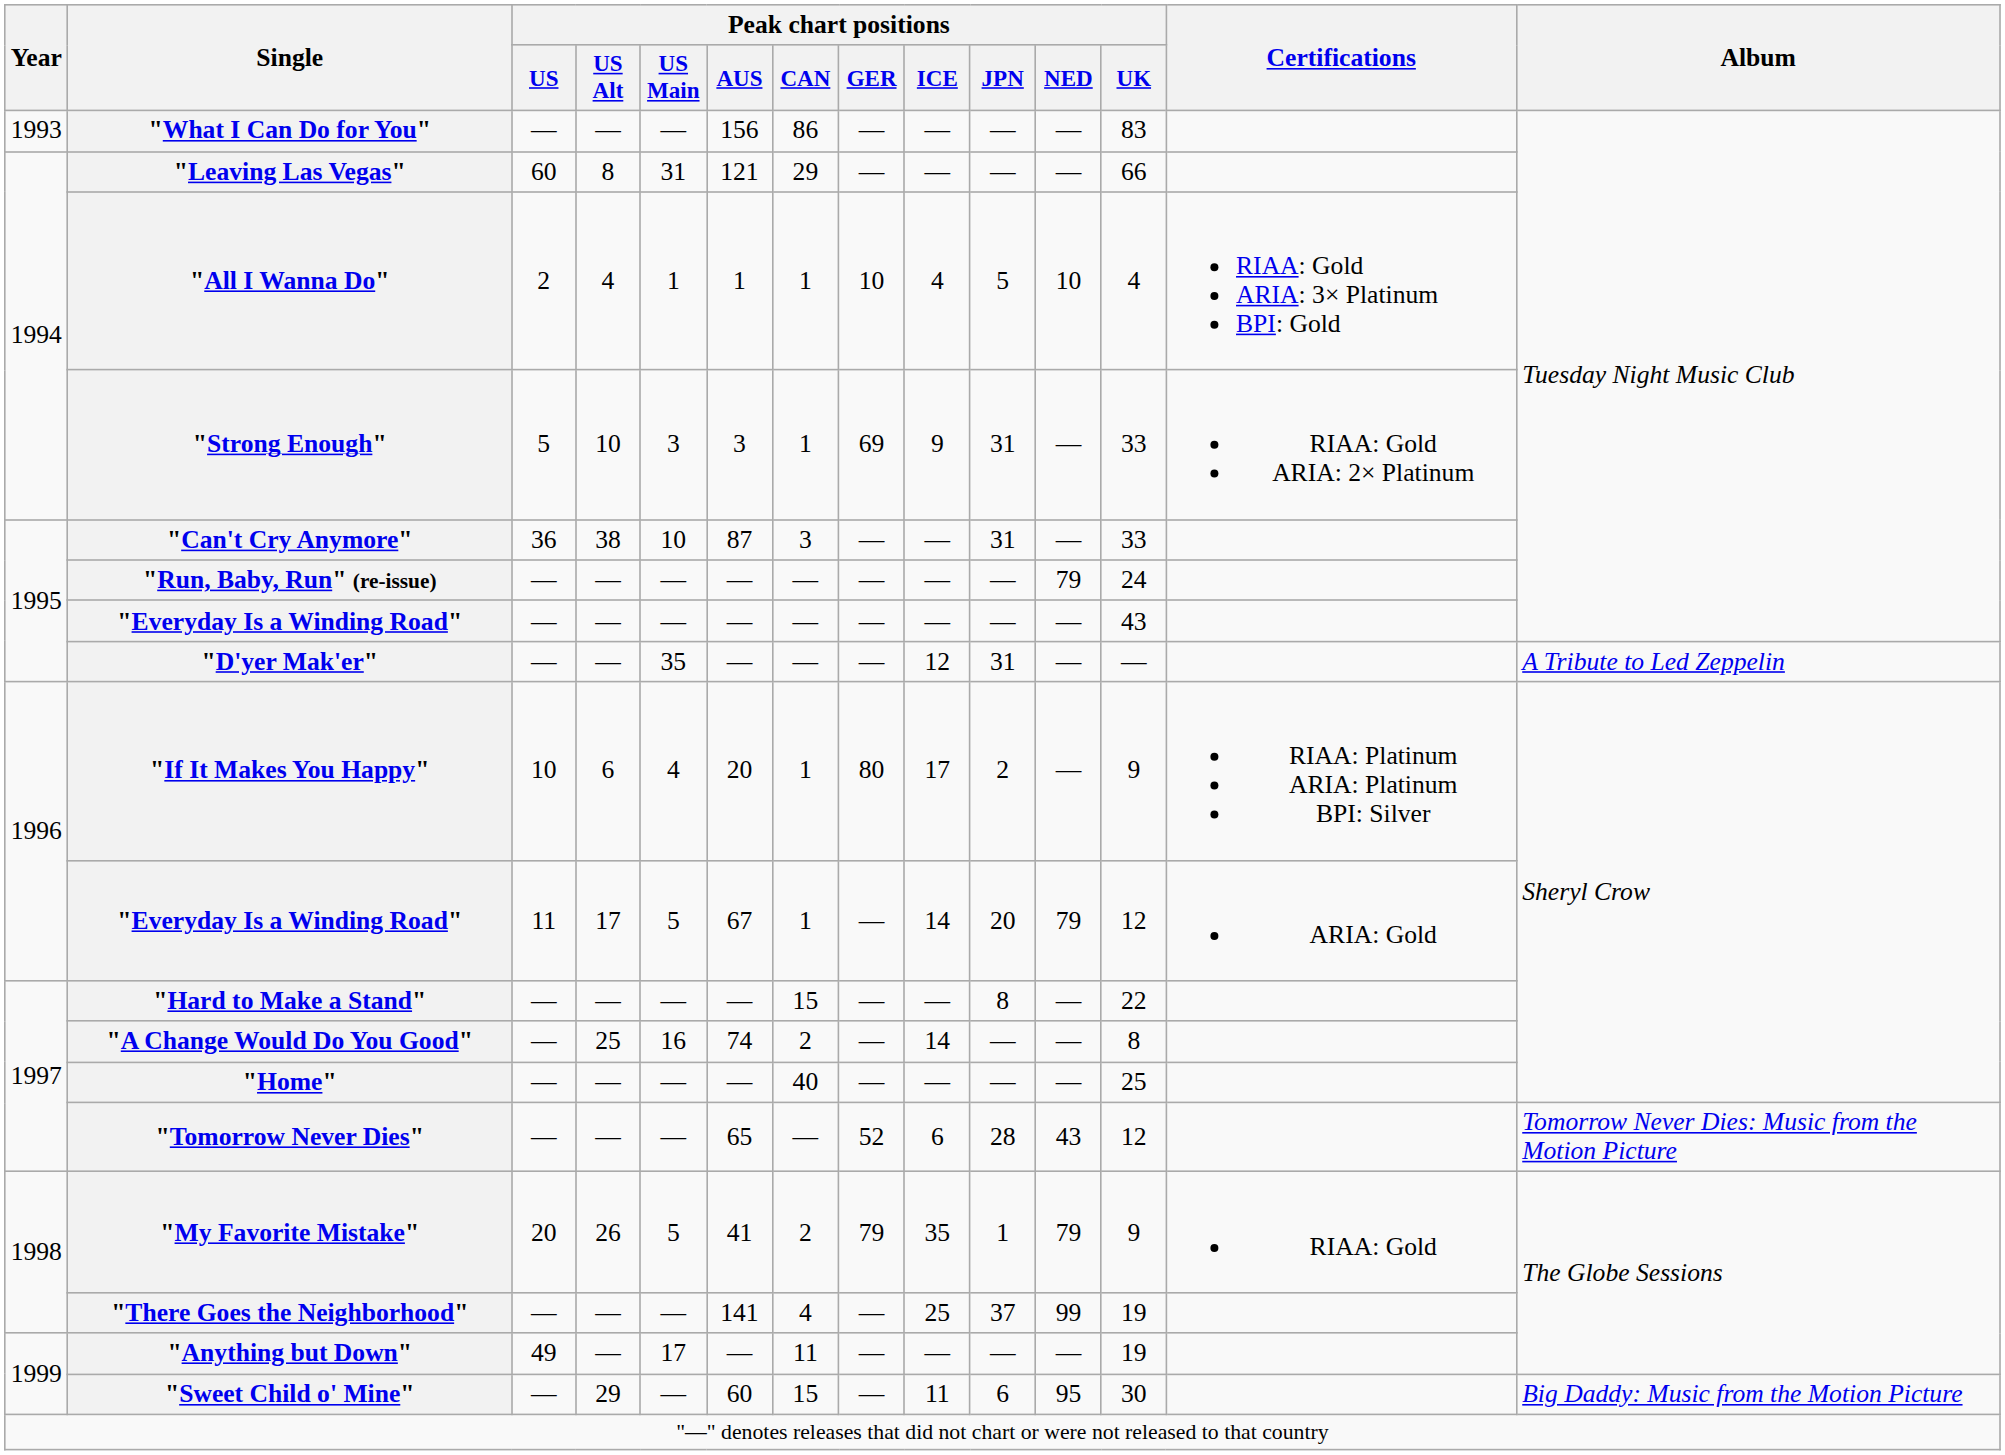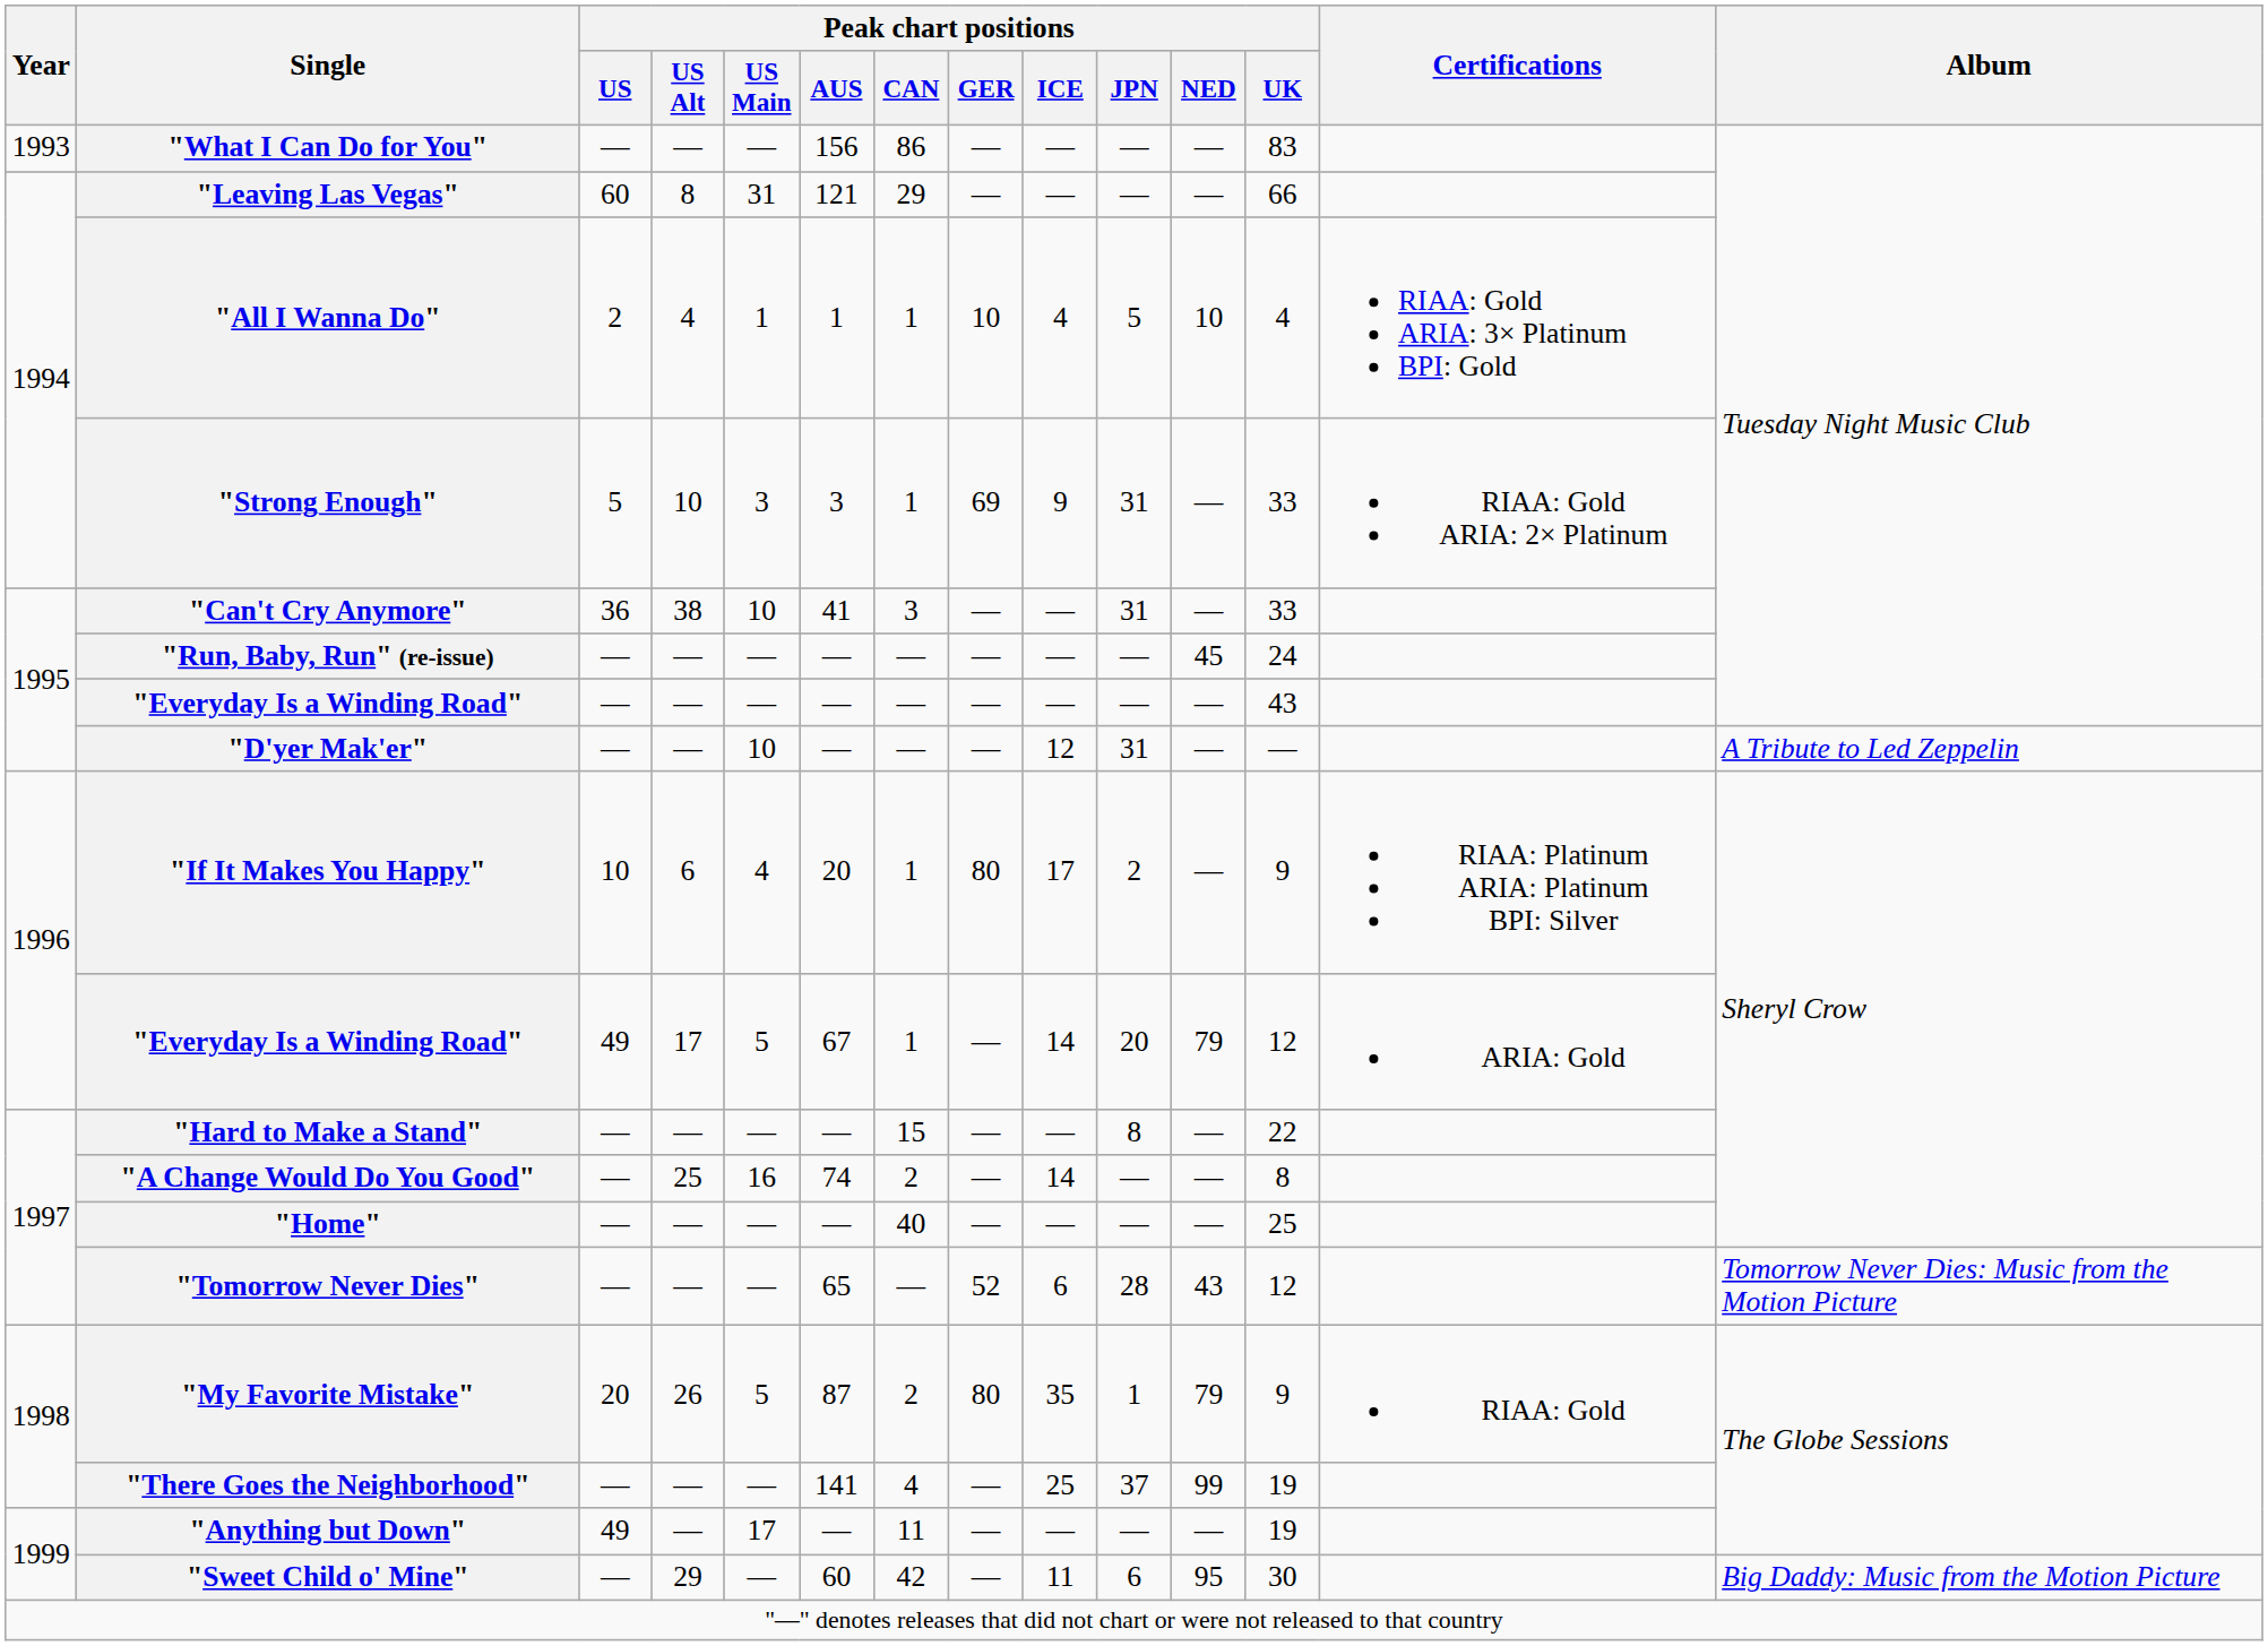 <table class="wikitable plainrowheaders" style="text-align:center;">
 <tr>
 <th rowspan="2">Year</th>
 <th rowspan="2" style="width:18em;">Single</th>
 <th colspan="10">Peak chart positions</th>
 <th rowspan="2" style="width:14em;"><a href='#'>Certifications</a></th>
 <th rowspan="2" style="width:20em;">Album</th>
 </tr>
 <tr style="font-size:90%;">
 <th style="width:35px;"><a href='#'>US</a><br></th>
 <th style="width:35px;"><a href='#'>US<br>Alt</a><br></th>
 <th style="width:35px;"><a href='#'>US Main</a><br></th>
 <th style="width:35px;"><a href='#'>AUS</a><br></th>
 <th style="width:35px;"><a href='#'>CAN</a><br></th>
 <th style="width:35px;"><a href='#'>GER</a><br></th>
 <th style="width:35px;"><a href='#'>ICE</a><br></th>
 <th style="width:35px;"><a href='#'>JPN</a><br></th>
 <th style="width:35px;"><a href='#'>NED</a><br></th>
 <th style="width:35px;"><a href='#'>UK</a><br></th>
 </tr>
 <tr>
 <td>1993</td>
 <th scope="row">"<a href='#'>What I Can Do for You</a>"</th>
 <td>—</td>
 <td>—</td>
 <td>—</td>
 <td>156</td>
 <td>86</td>
 <td>—</td>
 <td>—</td>
 <td>—</td>
 <td>—</td>
 <td>83</td>
 <td></td>
 <td style="text-align:left;" rowspan="7"><em>Tuesday Night Music Club</em></td>
 </tr>
 <tr>
 <td rowspan="3">1994</td>
 <th scope="row">"<a href='#'>Leaving Las Vegas</a>"</th>
 <td>60</td>
 <td>8</td>
 <td>31</td>
 <td>121</td>
 <td>29</td>
 <td>—</td>
 <td>—</td>
 <td>—</td>
 <td>—</td>
 <td>66</td>
 <td></td>
 </tr>
 <tr>
 <th scope="row">"<a href='#'>All I Wanna Do</a>"</th>
 <td>2</td>
 <td>4</td>
 <td>1</td>
 <td>1</td>
 <td>1</td>
 <td>10</td>
 <td>4</td>
 <td>5</td>
 <td>10</td>
 <td>4</td>
 <td style="text-align:left;"><br><ul><li><a href='#'>RIAA</a>: Gold</li><li><a href='#'>ARIA</a>: 3× Platinum</li><li><a href='#'>BPI</a>: Gold</li></ul></td>
 </tr>
 <tr>
 <th scope="row">"<a href='#'>Strong Enough</a>"</th>
 <td>5</td>
 <td>10</td>
 <td>3</td>
 <td>3</td>
 <td>1</td>
 <td>69</td>
 <td>9</td>
 <td>31</td>
 <td>—</td>
 <td>33</td>
 <td><br><ul><li>RIAA: Gold</li><li>ARIA: 2× Platinum</li></ul></td>
 </tr>
 <tr>
 <td rowspan="4">1995</td>
 <th scope="row">"<a href='#'>Can't Cry Anymore</a>"</th>
 <td>36</td>
 <td>38</td>
 <td>10</td>
-<td>87</td>
+<td>41</td>
 <td>3</td>
 <td>—</td>
 <td>—</td>
 <td>31</td>
 <td>—</td>
 <td>33</td>
 <td></td>
 </tr>
 <tr>
 <th scope="row">"<a href='#'>Run, Baby, Run</a>" <small>(re-issue)</small></th>
 <td>—</td>
 <td>—</td>
 <td>—</td>
 <td>—</td>
 <td>—</td>
 <td>—</td>
 <td>—</td>
 <td>—</td>
-<td>79</td>
+<td>45</td>
 <td>24</td>
 <td></td>
 </tr>
 <tr>
 <th scope="row">"<a href='#'>Everyday Is a Winding Road</a>"</th>
 <td>—</td>
 <td>—</td>
 <td>—</td>
 <td>—</td>
 <td>—</td>
 <td>—</td>
 <td>—</td>
 <td>—</td>
 <td>—</td>
 <td>43</td>
 <td></td>
 </tr>
 <tr>
 <th scope="row">"<a href='#'>D'yer Mak'er</a>"</th>
 <td>—</td>
 <td>—</td>
-<td>35</td>
+<td>10</td>
 <td>—</td>
 <td>—</td>
 <td>—</td>
 <td>12</td>
 <td>31</td>
 <td>—</td>
 <td>—</td>
 <td></td>
 <td style="text-align:left;"><em><a href='#'>A Tribute to Led Zeppelin</a></em></td>
 </tr>
 <tr>
 <td rowspan="2">1996</td>
 <th scope="row">"<a href='#'>If It Makes You Happy</a>"</th>
 <td>10</td>
 <td>6</td>
 <td>4</td>
 <td>20</td>
 <td>1</td>
 <td>80</td>
 <td>17</td>
 <td>2</td>
 <td>—</td>
 <td>9</td>
 <td><br><ul><li>RIAA: Platinum</li><li>ARIA: Platinum</li><li>BPI: Silver</li></ul></td>
 <td style="text-align:left;" rowspan="5"><em>Sheryl Crow</em></td>
 </tr>
 <tr>
 <th scope="row">"<a href='#'>Everyday Is a Winding Road</a>"</th>
-<td>11</td>
+<td>49</td>
 <td>17</td>
 <td>5</td>
 <td>67</td>
 <td>1</td>
 <td>—</td>
 <td>14</td>
 <td>20</td>
 <td>79</td>
 <td>12</td>
 <td><br><ul><li>ARIA: Gold</li></ul></td>
 </tr>
 <tr>
 <td rowspan="4">1997</td>
 <th scope="row">"<a href='#'>Hard to Make a Stand</a>"</th>
 <td>—</td>
 <td>—</td>
 <td>—</td>
 <td>—</td>
 <td>15</td>
 <td>—</td>
 <td>—</td>
 <td>8</td>
 <td>—</td>
 <td>22</td>
 <td></td>
 </tr>
 <tr>
 <th scope="row">"<a href='#'>A Change Would Do You Good</a>"</th>
 <td>—</td>
 <td>25</td>
 <td>16</td>
 <td>74</td>
 <td>2</td>
 <td>—</td>
 <td>14</td>
 <td>—</td>
 <td>—</td>
 <td>8</td>
 <td></td>
 </tr>
 <tr>
 <th scope="row">"<a href='#'>Home</a>"</th>
 <td>—</td>
 <td>—</td>
 <td>—</td>
 <td>—</td>
 <td>40</td>
 <td>—</td>
 <td>—</td>
 <td>—</td>
 <td>—</td>
 <td>25</td>
 <td></td>
 </tr>
 <tr>
 <th scope="row">"<a href='#'>Tomorrow Never Dies</a>"</th>
 <td>—</td>
 <td>—</td>
 <td>—</td>
 <td>65</td>
 <td>—</td>
 <td>52</td>
 <td>6</td>
 <td>28</td>
 <td>43</td>
 <td>12</td>
 <td></td>
 <td style="text-align:left;"><em><a href='#'>Tomorrow Never Dies: Music from the Motion Picture</a></em></td>
 </tr>
 <tr>
 <td rowspan="2">1998</td>
 <th scope="row">"<a href='#'>My Favorite Mistake</a>"</th>
 <td>20</td>
 <td>26</td>
 <td>5</td>
-<td>41</td>
+<td>87</td>
 <td>2</td>
-<td>79</td>
+<td>80</td>
 <td>35</td>
 <td>1</td>
 <td>79</td>
 <td>9</td>
 <td><br><ul><li>RIAA: Gold</li></ul></td>
 <td style="text-align:left;" rowspan="3"><em>The Globe Sessions</em></td>
 </tr>
 <tr>
 <th scope="row">"<a href='#'>There Goes the Neighborhood</a>"</th>
 <td>—</td>
 <td>—</td>
 <td>—</td>
 <td>141</td>
 <td>4</td>
 <td>—</td>
 <td>25</td>
 <td>37</td>
 <td>99</td>
 <td>19</td>
 <td></td>
 </tr>
 <tr>
 <td rowspan="2">1999</td>
 <th scope="row">"<a href='#'>Anything but Down</a>"</th>
 <td>49</td>
 <td>—</td>
 <td>17</td>
 <td>—</td>
 <td>11</td>
 <td>—</td>
 <td>—</td>
 <td>—</td>
 <td>—</td>
 <td>19</td>
 <td></td>
 </tr>
 <tr>
 <th scope="row">"<a href='#'>Sweet Child o' Mine</a>"</th>
 <td>—</td>
 <td>29</td>
 <td>—</td>
 <td>60</td>
-<td>15</td>
+<td>42</td>
 <td>—</td>
 <td>11</td>
 <td>6</td>
 <td>95</td>
 <td>30</td>
 <td></td>
 <td style="text-align:left;"><em><a href='#'>Big Daddy: Music from the Motion Picture</a></em></td>
 </tr>
 <tr>
 <td colspan="15" style="font-size:85%">"—" denotes releases that did not chart or were not released to that country</td>
 </tr>
 </table>
